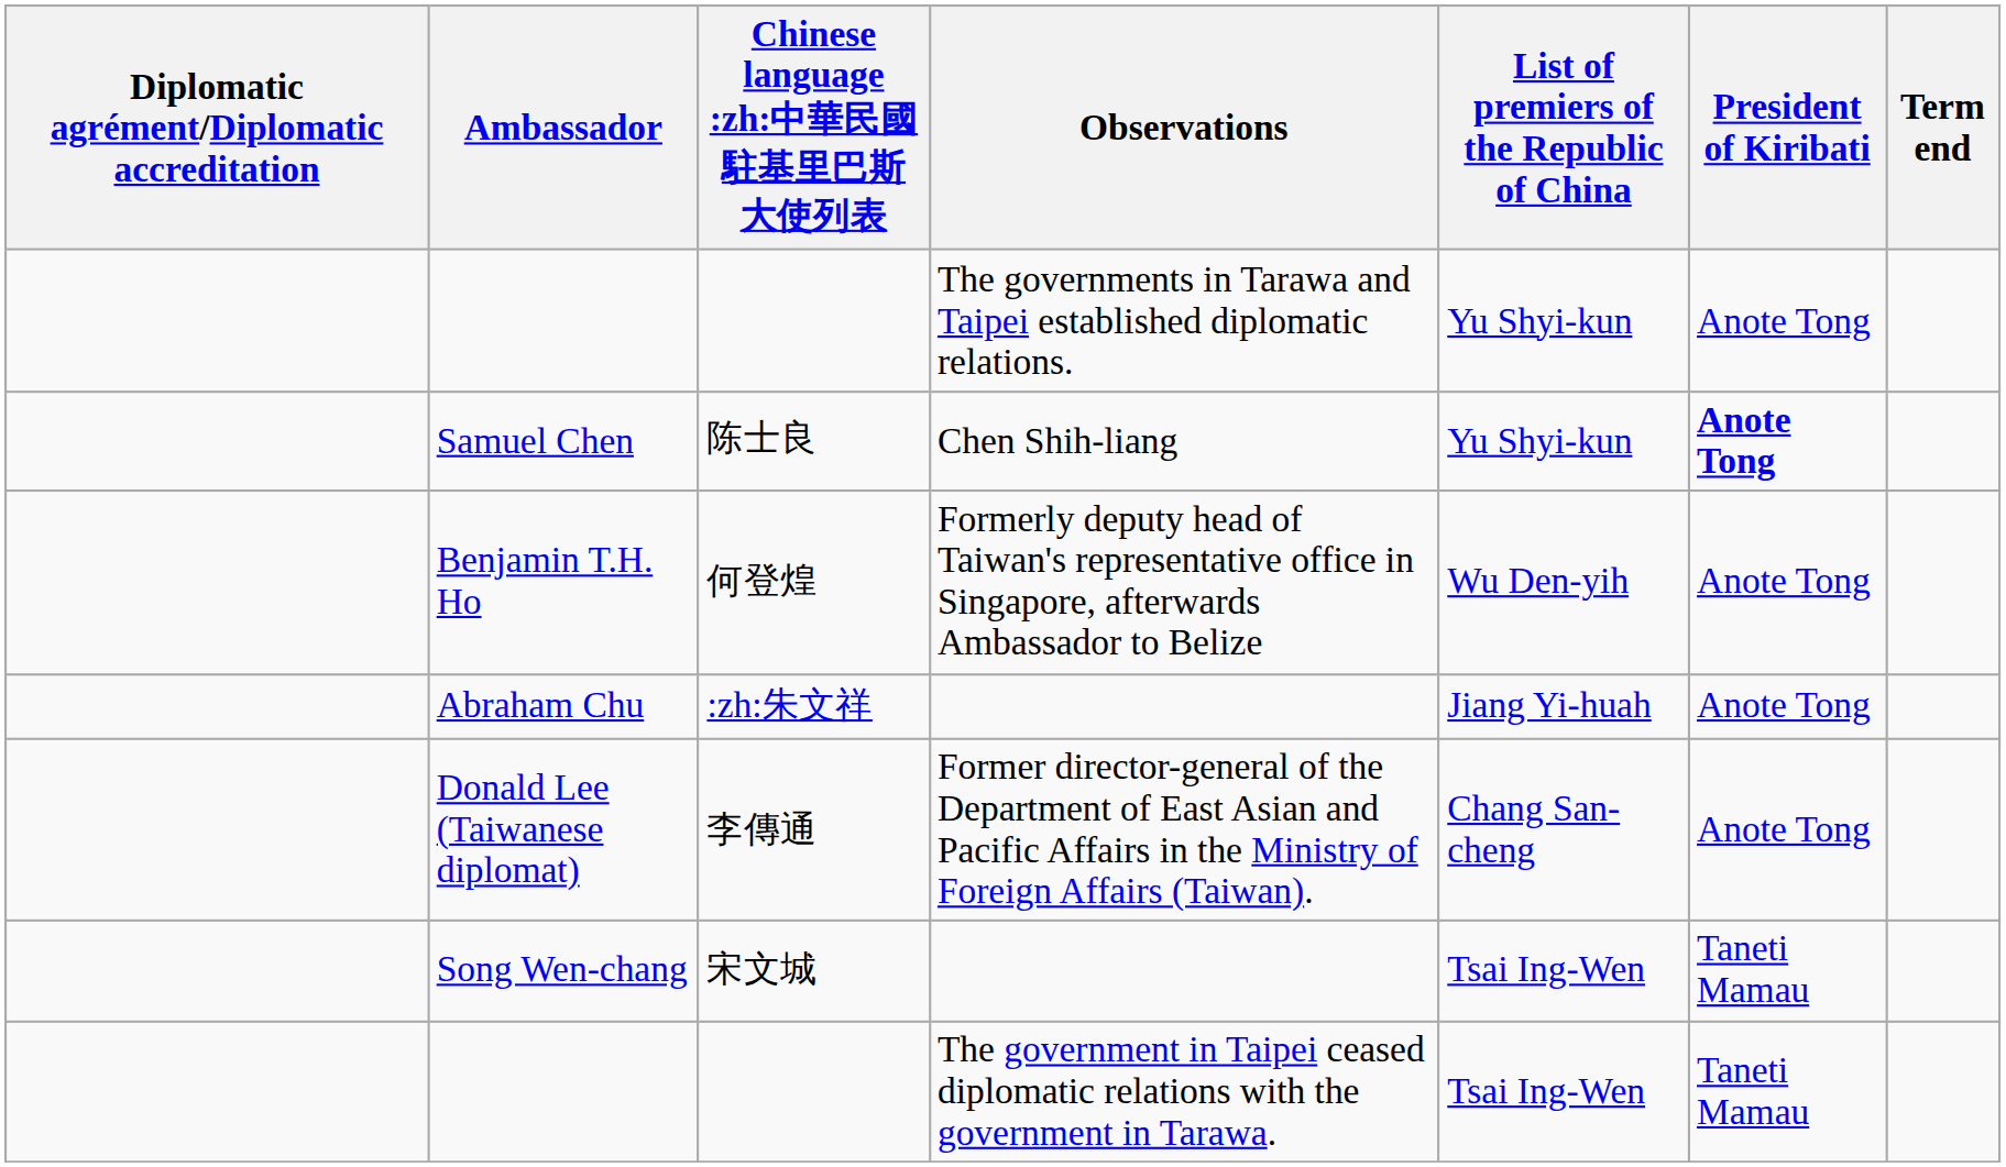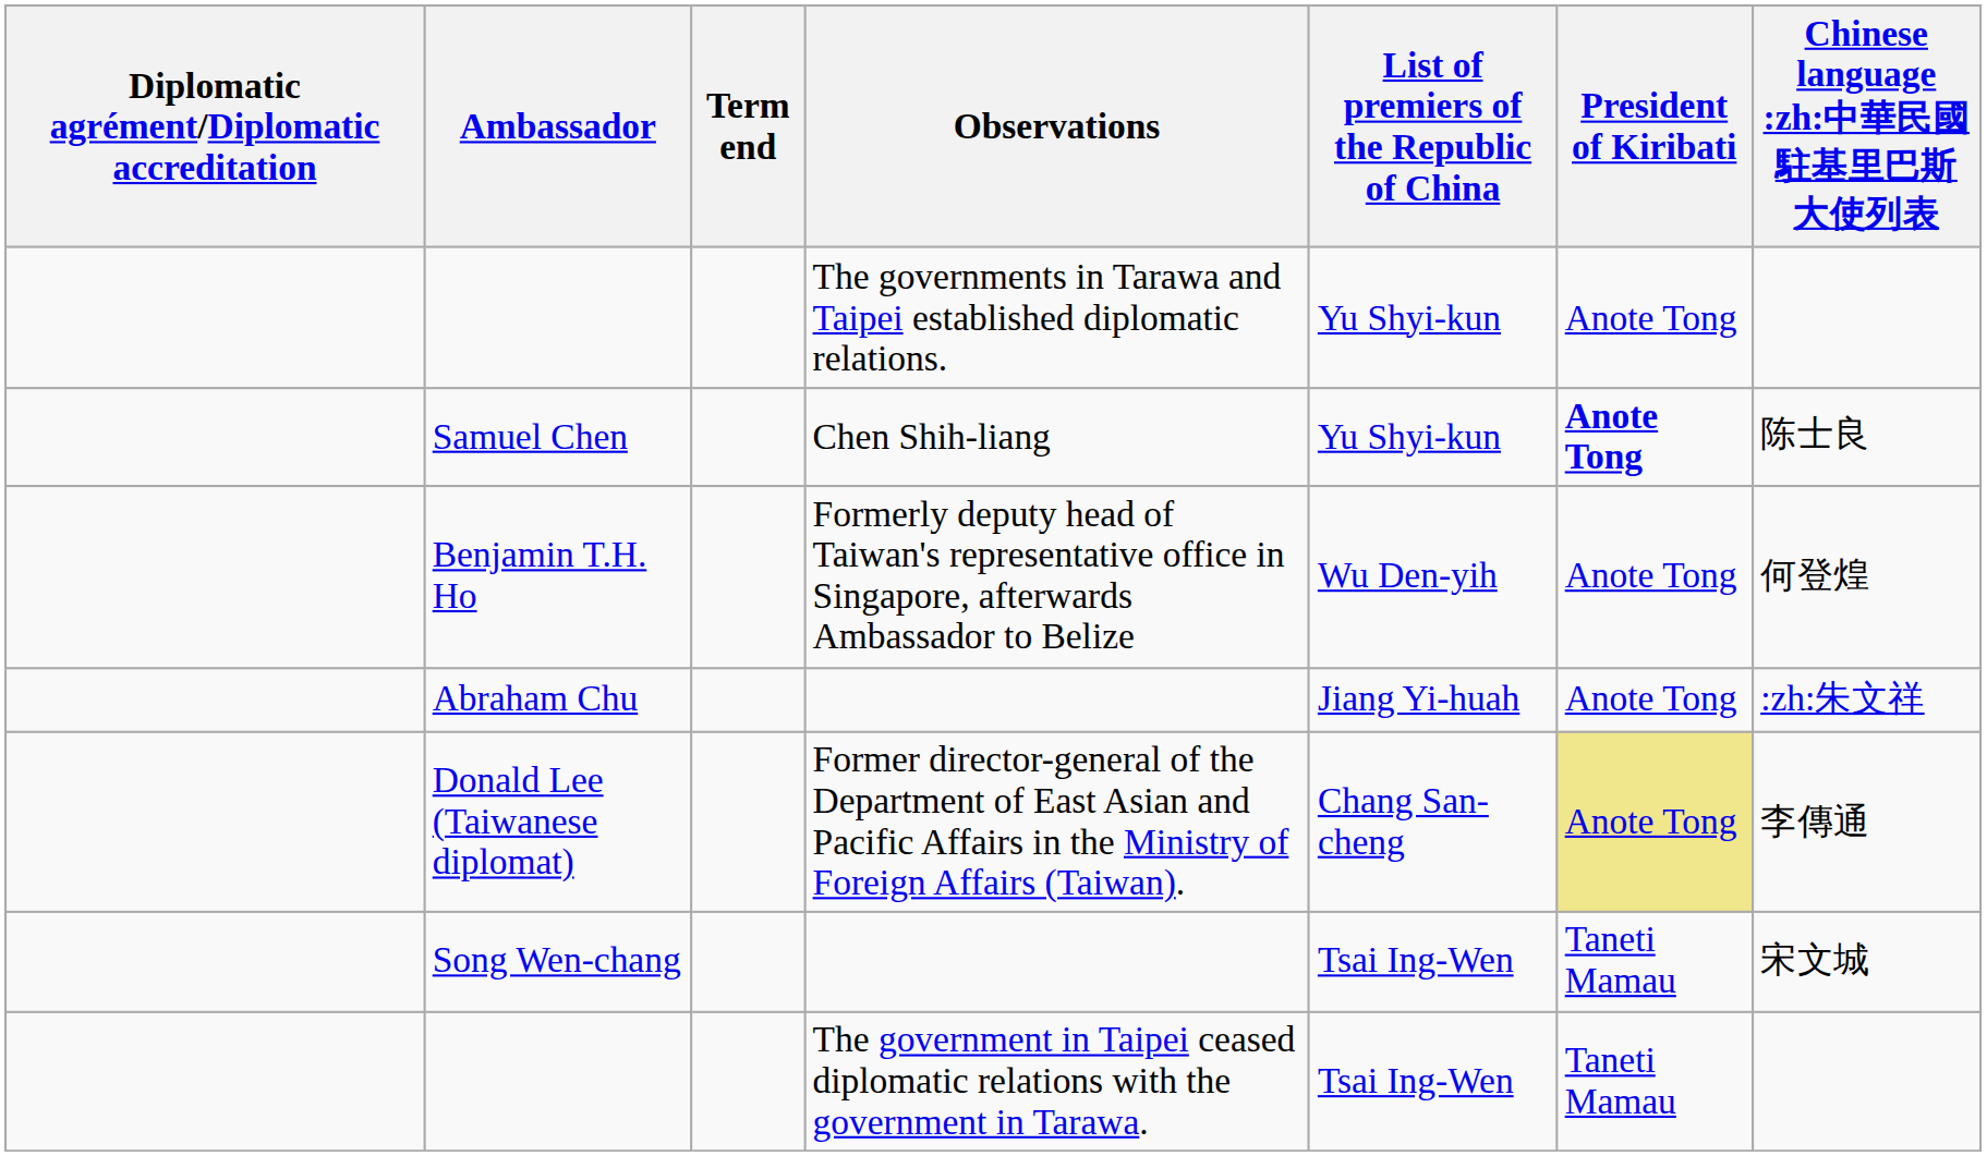 <table class="wikitable sortable">
 <tr>
 <th>Diplomatic <a href='#'>agrément</a>/<a href='#'>Diplomatic accreditation</a></th>
 <th><a href='#'>Ambassador</a></th>
-<th><a href='#'>Chinese language</a><br><a href='#'>:zh:中華民國駐基里巴斯大使列表</a></th>
+<th>Term end</th>
 <th>Observations</th>
 <th><a href='#'>List of premiers of the Republic of China</a></th>
 <th><a href='#'>President of Kiribati</a></th>
-<th>Term end</th>
+<th><a href='#'>Chinese language</a><br><a href='#'>:zh:中華民國駐基里巴斯大使列表</a></th>
 </tr>
 <tr>
 <td></td>
 <td></td>
 <td></td>
 <td>The governments in Tarawa and <a href='#'>Taipei</a> established diplomatic relations.</td>
 <td><a href='#'>Yu Shyi-kun</a></td>
 <td><a href='#'>Anote Tong</a></td>
 <td></td>
 </tr>
 <tr>
 <td></td>
 <td><a href='#'>Samuel Chen</a></td>
-<td>陈士良</td>
+<td></td>
 <td>Chen Shih-liang</td>
 <td><a href='#'>Yu Shyi-kun</a></td>
 <td><strong><a href='#'>Anote Tong</a></strong></td>
-<td></td>
+<td>陈士良</td>
 </tr>
 <tr>
 <td></td>
 <td><a href='#'>Benjamin T.H. Ho</a></td>
-<td>何登煌</td>
+<td></td>
 <td>Formerly deputy head of Taiwan's representative office in Singapore, afterwards Ambassador to Belize</td>
 <td><a href='#'>Wu Den-yih</a></td>
 <td><a href='#'>Anote Tong</a></td>
-<td></td>
+<td>何登煌</td>
 </tr>
 <tr>
 <td></td>
 <td><a href='#'>Abraham Chu</a></td>
-<td><a href='#'>:zh:朱文祥</a></td>
+<td></td>
 <td></td>
 <td><a href='#'>Jiang Yi-huah</a></td>
 <td><a href='#'>Anote Tong</a></td>
-<td></td>
+<td><a href='#'>:zh:朱文祥</a></td>
 </tr>
 <tr>
 <td></td>
 <td><a href='#'>Donald Lee (Taiwanese diplomat)</a></td>
-<td>李傳通</td>
+<td></td>
 <td>Former director-general of the Department of East Asian and Pacific Affairs in the <a href='#'>Ministry of Foreign Affairs (Taiwan)</a>.</td>
 <td><a href='#'>Chang San-cheng</a></td>
-<td><a href='#'>Anote Tong</a></td>
-<td></td>
+<td style="background: khaki;"><a href='#'>Anote Tong</a></td>
+<td>李傳通</td>
 </tr>
 <tr>
 <td></td>
 <td><a href='#'>Song Wen-chang</a></td>
-<td>宋文城</td>
+<td></td>
 <td></td>
 <td><a href='#'>Tsai Ing-Wen</a></td>
 <td><a href='#'>Taneti Mamau</a></td>
-<td></td>
+<td>宋文城</td>
 </tr>
 <tr>
 <td></td>
 <td></td>
 <td></td>
 <td>The <a href='#'>government in Taipei</a> ceased diplomatic relations with the <a href='#'>government in Tarawa</a>.</td>
 <td><a href='#'>Tsai Ing-Wen</a></td>
 <td><a href='#'>Taneti Mamau</a></td>
 <td></td>
 </tr>
 </table>
